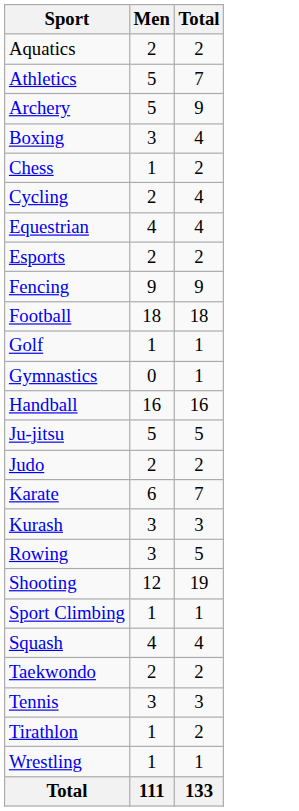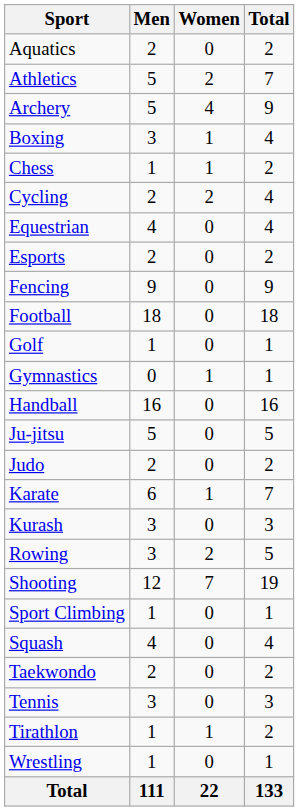 <table class="wikitable"style="text-align:center;">
 <tr>
 <th>Sport</th>
 <th>Men</th>
+<th>Women</th>
 <th>Total</th>
 </tr>
 <tr>
 <td align="left">Aquatics</td>
 <td>2</td>
+<td>0</td>
 <td>2</td>
 </tr>
 <tr>
 <td align="left"><a href='#'>Athletics</a></td>
 <td>5</td>
+<td>2</td>
 <td>7</td>
 </tr>
 <tr>
 <td align="left"><a href='#'>Archery</a></td>
 <td>5</td>
+<td>4</td>
 <td>9</td>
 </tr>
 <tr>
 <td align="left"><a href='#'>Boxing</a></td>
 <td>3</td>
+<td>1</td>
 <td>4</td>
 </tr>
 <tr>
 <td align="left"><a href='#'>Chess</a></td>
+<td>1</td>
 <td>1</td>
 <td>2</td>
 </tr>
 <tr>
 <td align="left"><a href='#'>Cycling</a></td>
 <td>2</td>
+<td>2</td>
 <td>4</td>
 </tr>
 <tr>
 <td align="left"><a href='#'>Equestrian</a></td>
 <td>4</td>
+<td>0</td>
 <td>4</td>
 </tr>
 <tr>
 <td align="left"><a href='#'>Esports</a></td>
 <td>2</td>
+<td>0</td>
 <td>2</td>
 </tr>
 <tr>
 <td align="left"><a href='#'>Fencing</a></td>
 <td>9</td>
+<td>0</td>
 <td>9</td>
 </tr>
 <tr>
 <td align="left"><a href='#'>Football</a></td>
 <td>18</td>
+<td>0</td>
 <td>18</td>
 </tr>
 <tr>
 <td align="left"><a href='#'>Golf</a></td>
 <td>1</td>
+<td>0</td>
 <td>1</td>
 </tr>
 <tr>
 <td align="left"><a href='#'>Gymnastics</a></td>
 <td>0</td>
 <td>1</td>
+<td>1</td>
 </tr>
 <tr>
 <td align="left"><a href='#'>Handball</a></td>
 <td>16</td>
+<td>0</td>
 <td>16</td>
 </tr>
 <tr>
 <td align="left"><a href='#'>Ju-jitsu</a></td>
 <td>5</td>
+<td>0</td>
 <td>5</td>
 </tr>
 <tr>
 <td align="left"><a href='#'>Judo</a></td>
 <td>2</td>
+<td>0</td>
 <td>2</td>
 </tr>
 <tr>
 <td align="left"><a href='#'>Karate</a></td>
 <td>6</td>
+<td>1</td>
 <td>7</td>
 </tr>
 <tr>
 <td align="left"><a href='#'>Kurash</a></td>
 <td>3</td>
+<td>0</td>
 <td>3</td>
 </tr>
 <tr>
 <td align="left"><a href='#'>Rowing</a></td>
 <td>3</td>
+<td>2</td>
 <td>5</td>
 </tr>
 <tr>
 <td align="left"><a href='#'>Shooting</a></td>
 <td>12</td>
+<td>7</td>
 <td>19</td>
 </tr>
 <tr>
 <td align="left"><a href='#'>Sport Climbing</a></td>
 <td>1</td>
+<td>0</td>
 <td>1</td>
 </tr>
 <tr>
 <td align="left"><a href='#'>Squash</a></td>
 <td>4</td>
+<td>0</td>
 <td>4</td>
 </tr>
 <tr>
 <td align="left"><a href='#'>Taekwondo</a></td>
 <td>2</td>
+<td>0</td>
 <td>2</td>
 </tr>
 <tr>
 <td align="left"><a href='#'>Tennis</a></td>
 <td>3</td>
+<td>0</td>
 <td>3</td>
 </tr>
 <tr>
 <td align="left"><a href='#'>Tirathlon</a></td>
+<td>1</td>
 <td>1</td>
 <td>2</td>
 </tr>
 <tr>
 <td align="left"><a href='#'>Wrestling</a></td>
 <td>1</td>
+<td>0</td>
 <td>1</td>
 </tr>
 <tr class="sortbottom">
 <th>Total</th>
 <th>111</th>
+<th>22</th>
 <th>133</th>
 </tr>
 </table>
